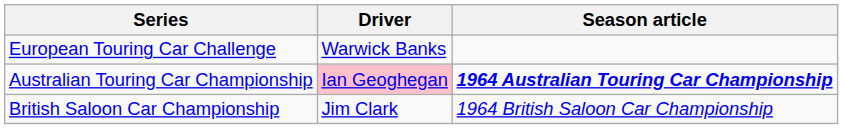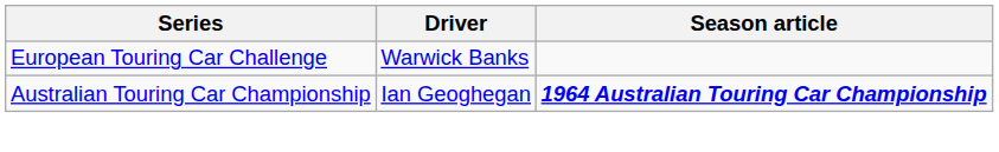 <table class="wikitable" style="font-size: 87%;">
 <tr>
 <th>Series</th>
 <th>Driver</th>
 <th>Season article</th>
 </tr>
 <tr>
 <td><a href='#'>European Touring Car Challenge</a></td>
 <td> <a href='#'>Warwick Banks</a></td>
 <td></td>
 </tr>
 <tr>
 <td><a href='#'>Australian Touring Car Championship</a></td>
-<td style="background: pink;"> <a href='#'>Ian Geoghegan</a></td>
+<td> <a href='#'>Ian Geoghegan</a></td>
 <td><strong><em><a href='#'>1964 Australian Touring Car Championship</a></em></strong></td>
 </tr>
-<tr>
-<td><a href='#'>British Saloon Car Championship</a></td>
-<td> <a href='#'>Jim Clark</a></td>
-<td><em><a href='#'>1964 British Saloon Car Championship</a></em></td>
-</tr>
 </table>
